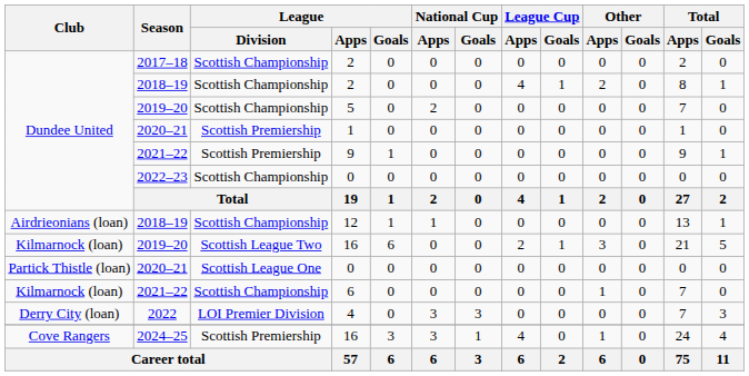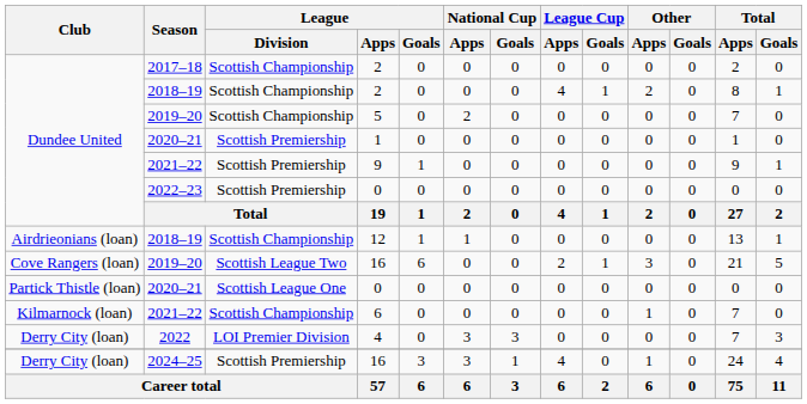 <table class="wikitable" style="text-align: center">
 <tr>
 <th rowspan="2">Club</th>
 <th rowspan="2">Season</th>
 <th colspan="3">League</th>
 <th colspan="2">National Cup</th>
 <th colspan="2"><a href='#'>League Cup</a></th>
 <th colspan="2">Other</th>
 <th colspan="2">Total</th>
 </tr>
 <tr>
 <th>Division</th>
 <th>Apps</th>
 <th>Goals</th>
 <th>Apps</th>
 <th>Goals</th>
 <th>Apps</th>
 <th>Goals</th>
 <th>Apps</th>
 <th>Goals</th>
 <th>Apps</th>
 <th>Goals</th>
 </tr>
 <tr>
 <td rowspan=7><a href='#'>Dundee United</a></td>
 <td><a href='#'>2017–18</a></td>
 <td><a href='#'>Scottish Championship</a></td>
 <td>2</td>
 <td>0</td>
 <td>0</td>
 <td>0</td>
 <td>0</td>
 <td>0</td>
 <td>0</td>
 <td>0</td>
 <td>2</td>
 <td>0</td>
 </tr>
 <tr>
 <td><a href='#'>2018–19</a></td>
 <td>Scottish Championship</td>
 <td>2</td>
 <td>0</td>
 <td>0</td>
 <td>0</td>
 <td>4</td>
 <td>1</td>
 <td>2</td>
 <td>0</td>
 <td>8</td>
 <td>1</td>
 </tr>
 <tr>
 <td><a href='#'>2019–20</a></td>
 <td>Scottish Championship</td>
 <td>5</td>
 <td>0</td>
 <td>2</td>
 <td>0</td>
 <td>0</td>
 <td>0</td>
 <td>0</td>
 <td>0</td>
 <td>7</td>
 <td>0</td>
 </tr>
 <tr>
 <td><a href='#'>2020–21</a></td>
 <td><a href='#'>Scottish Premiership</a></td>
 <td>1</td>
 <td>0</td>
 <td>0</td>
 <td>0</td>
 <td>0</td>
 <td>0</td>
 <td>0</td>
 <td>0</td>
 <td>1</td>
 <td>0</td>
 </tr>
 <tr>
 <td><a href='#'>2021–22</a></td>
 <td>Scottish Premiership</td>
 <td>9</td>
 <td>1</td>
 <td>0</td>
 <td>0</td>
 <td>0</td>
 <td>0</td>
 <td>0</td>
 <td>0</td>
 <td>9</td>
 <td>1</td>
 </tr>
 <tr>
 <td><a href='#'>2022–23</a></td>
-<td>Scottish Championship</td>
+<td>Scottish Premiership</td>
 <td>0</td>
 <td>0</td>
 <td>0</td>
 <td>0</td>
 <td>0</td>
 <td>0</td>
 <td>0</td>
 <td>0</td>
 <td>0</td>
 <td>0</td>
 </tr>
 <tr>
 <th colspan=2>Total</th>
 <th>19</th>
 <th>1</th>
 <th>2</th>
 <th>0</th>
 <th>4</th>
 <th>1</th>
 <th>2</th>
 <th>0</th>
 <th>27</th>
 <th>2</th>
 </tr>
 <tr>
 <td><a href='#'>Airdrieonians</a> (loan)</td>
 <td><a href='#'>2018–19</a></td>
 <td><a href='#'>Scottish Championship</a></td>
 <td>12</td>
 <td>1</td>
 <td>1</td>
 <td>0</td>
 <td>0</td>
 <td>0</td>
 <td>0</td>
 <td>0</td>
 <td>13</td>
 <td>1</td>
 </tr>
 <tr>
-<td><a href='#'>Kilmarnock</a> (loan)</td>
+<td><a href='#'>Cove Rangers</a> (loan)</td>
 <td><a href='#'>2019–20</a></td>
 <td><a href='#'>Scottish League Two</a></td>
 <td>16</td>
 <td>6</td>
 <td>0</td>
 <td>0</td>
 <td>2</td>
 <td>1</td>
 <td>3</td>
 <td>0</td>
 <td>21</td>
 <td>5</td>
 </tr>
 <tr>
 <td><a href='#'>Partick Thistle</a> (loan)</td>
 <td><a href='#'>2020–21</a></td>
 <td><a href='#'>Scottish League One</a></td>
 <td>0</td>
 <td>0</td>
 <td>0</td>
 <td>0</td>
 <td>0</td>
 <td>0</td>
 <td>0</td>
 <td>0</td>
 <td>0</td>
 <td>0</td>
 </tr>
 <tr>
 <td><a href='#'>Kilmarnock</a> (loan)</td>
 <td><a href='#'>2021–22</a></td>
 <td><a href='#'>Scottish Championship</a></td>
 <td>6</td>
 <td>0</td>
 <td>0</td>
 <td>0</td>
 <td>0</td>
 <td>0</td>
 <td>1</td>
 <td>0</td>
 <td>7</td>
 <td>0</td>
 </tr>
 <tr>
 <td><a href='#'>Derry City</a> (loan)</td>
 <td><a href='#'>2022</a></td>
 <td><a href='#'>LOI Premier Division</a></td>
 <td>4</td>
 <td>0</td>
 <td>3</td>
 <td>3</td>
 <td>0</td>
 <td>0</td>
 <td>0</td>
 <td>0</td>
 <td>7</td>
 <td>3</td>
 </tr>
 <tr>
 </tr>
 <tr>
-<td><a href='#'>Cove Rangers</a></td>
+<td><a href='#'>Derry City</a> (loan)</td>
 <td><a href='#'>2024–25</a></td>
 <td>Scottish Premiership</td>
 <td>16</td>
 <td>3</td>
 <td>3</td>
 <td>1</td>
 <td>4</td>
 <td>0</td>
 <td>1</td>
 <td>0</td>
 <td>24</td>
 <td>4</td>
 </tr>
 <tr>
 <th colspan="3">Career total</th>
 <th>57</th>
 <th>6</th>
 <th>6</th>
 <th>3</th>
 <th>6</th>
 <th>2</th>
 <th>6</th>
 <th>0</th>
 <th>75</th>
 <th>11</th>
 </tr>
 </table>
